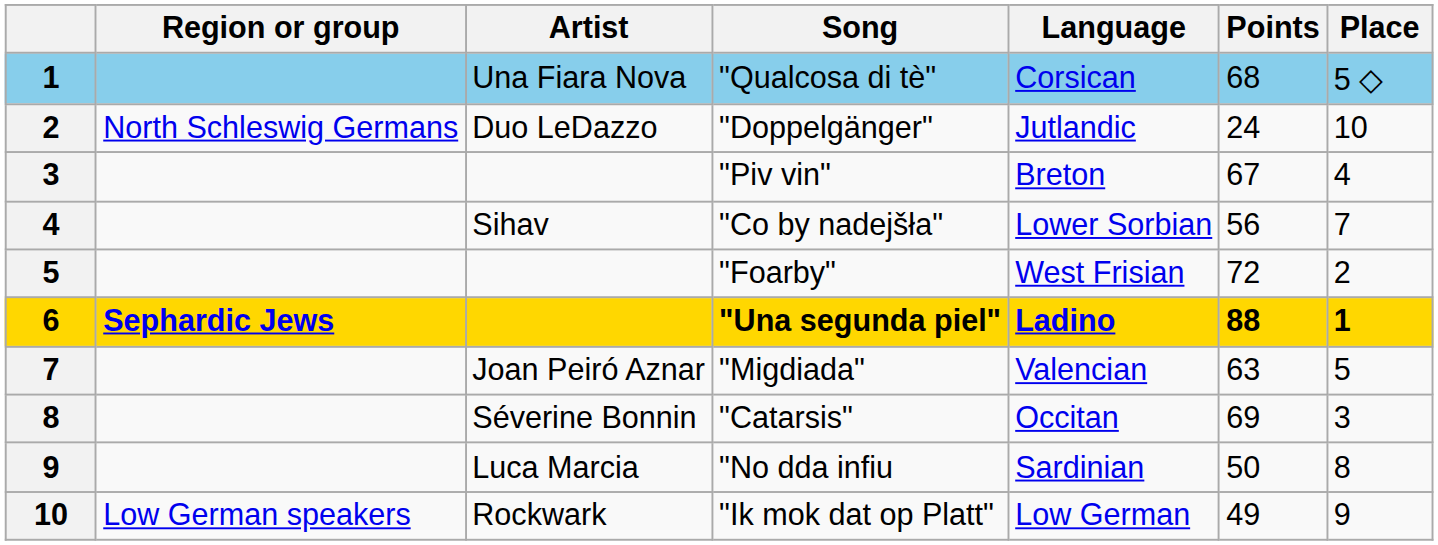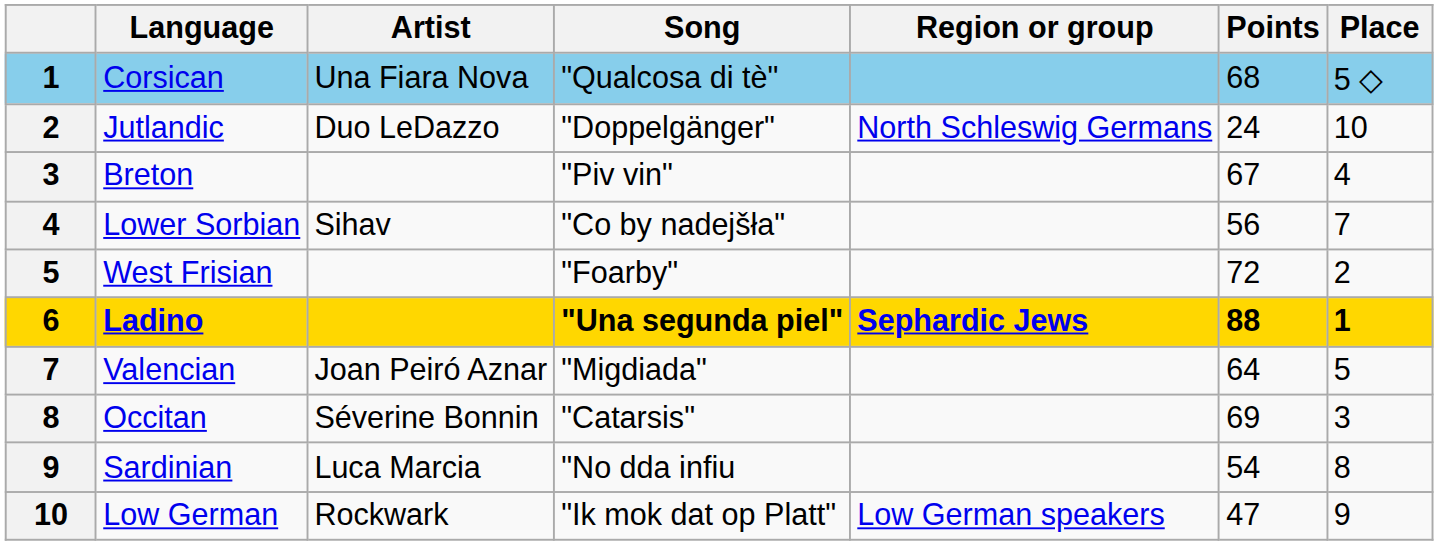 <table class="sortable wikitable plainrowheaders" style="margin: 1em auto 1em auto; text-align:left;">
 <tr>
 <th scope="col" style="width:2.5em;"></th>
-<th scope="col">Region or group</th>
+<th scope="col">Language</th>
 <th scope="col">Artist</th>
 <th scope="col">Song</th>
-<th scope="col">Language</th>
+<th scope="col">Region or group</th>
 <th scope="col" style="width:3em;">Points</th>
 <th scope="col" style="width:3em;">Place</th>
 </tr>
 <tr style="background:skyblue;">
 <th scope="row" style="text-align:center; background:skyblue;">1</th>
-<td></td>
+<td><a href='#'>Corsican</a></td>
 <td>Una Fiara Nova</td>
 <td>"Qualcosa di tè"</td>
-<td><a href='#'>Corsican</a></td>
+<td></td>
 <td>68</td>
 <td>5 ◇</td>
 </tr>
 <tr>
 <th scope="row" style="text-align:center;">2</th>
-<td> <a href='#'>North Schleswig Germans</a></td>
+<td><a href='#'>Jutlandic</a></td>
 <td>Duo LeDazzo</td>
 <td>"Doppelgänger"</td>
-<td><a href='#'>Jutlandic</a></td>
+<td> <a href='#'>North Schleswig Germans</a></td>
 <td>24</td>
 <td>10</td>
 </tr>
 <tr>
 <th scope="row" style="text-align:center;">3</th>
-<td></td>
+<td><a href='#'>Breton</a></td>
 <td></td>
 <td>"Piv vin"</td>
-<td><a href='#'>Breton</a></td>
+<td></td>
 <td>67</td>
 <td>4</td>
 </tr>
 <tr>
 <th scope="row" style="text-align:center;">4</th>
-<td></td>
+<td><a href='#'>Lower Sorbian</a></td>
 <td>Sihav</td>
 <td>"Co by nadejšła"</td>
-<td><a href='#'>Lower Sorbian</a></td>
+<td></td>
 <td>56</td>
 <td>7</td>
 </tr>
 <tr>
 <th scope="row" style="text-align:center;">5</th>
-<td></td>
+<td><a href='#'>West Frisian</a></td>
 <td></td>
 <td>"Foarby"</td>
-<td><a href='#'>West Frisian</a></td>
+<td></td>
 <td>72</td>
 <td>2</td>
 </tr>
 <tr style="font-weight: bold; background:gold;">
 <th scope="row" style="text-align:center; font-weight:bold; background:gold;">6</th>
-<td> <a href='#'>Sephardic Jews</a></td>
+<td><a href='#'>Ladino</a></td>
 <td></td>
 <td>"Una segunda piel"</td>
-<td><a href='#'>Ladino</a></td>
+<td> <a href='#'>Sephardic Jews</a></td>
 <td>88</td>
 <td>1</td>
 </tr>
 <tr>
 <th scope="row" style="text-align:center;">7</th>
-<td></td>
+<td><a href='#'>Valencian</a></td>
 <td>Joan Peiró Aznar</td>
 <td>"Migdiada"</td>
-<td><a href='#'>Valencian</a></td>
-<td>63</td>
+<td></td>
+<td>64</td>
 <td>5</td>
 </tr>
 <tr>
 <th scope="row" style="text-align:center;">8</th>
-<td></td>
+<td><a href='#'>Occitan</a></td>
 <td>Séverine Bonnin</td>
 <td>"Catarsis"</td>
-<td><a href='#'>Occitan</a></td>
+<td></td>
 <td>69</td>
 <td>3</td>
 </tr>
 <tr>
 <th scope="row" style="text-align:center;">9</th>
-<td></td>
+<td><a href='#'>Sardinian</a></td>
 <td>Luca Marcia</td>
 <td>"No dda infiu</td>
-<td><a href='#'>Sardinian</a></td>
-<td>50</td>
+<td></td>
+<td>54</td>
 <td>8</td>
 </tr>
 <tr>
 <th scope="row" style="text-align:center;">10</th>
-<td> <a href='#'>Low German speakers</a></td>
+<td><a href='#'>Low German</a></td>
 <td>Rockwark</td>
 <td>"Ik mok dat op Platt"</td>
-<td><a href='#'>Low German</a></td>
-<td>49</td>
+<td> <a href='#'>Low German speakers</a></td>
+<td>47</td>
 <td>9</td>
 </tr>
 </table>
